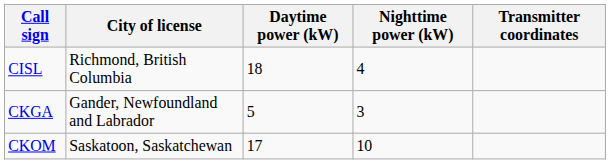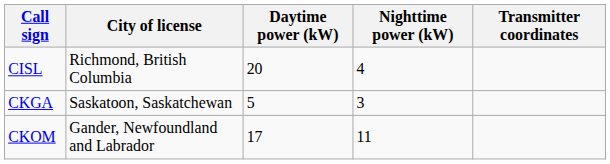 <table class="wikitable sortable">
 <tr>
 <th><a href='#'>Call sign</a></th>
 <th>City of license</th>
 <th>Daytime power (kW)</th>
 <th>Nighttime power (kW)</th>
 <th>Transmitter coordinates</th>
 </tr>
 <tr>
 <td><a href='#'>CISL</a></td>
 <td>Richmond, British Columbia</td>
-<td>18</td>
+<td>20</td>
 <td>4</td>
 <td></td>
 </tr>
 <tr>
 <td><a href='#'>CKGA</a></td>
-<td>Gander, Newfoundland and Labrador</td>
+<td>Saskatoon, Saskatchewan</td>
 <td>5</td>
 <td>3</td>
 <td></td>
 </tr>
 <tr>
 <td><a href='#'>CKOM</a></td>
-<td>Saskatoon, Saskatchewan</td>
+<td>Gander, Newfoundland and Labrador</td>
 <td>17</td>
-<td>10</td>
+<td>11</td>
 <td></td>
 </tr>
 </table>
